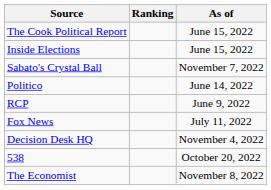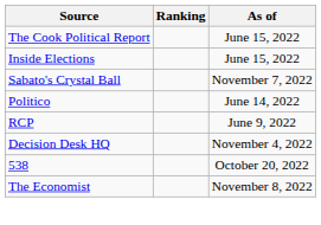 <table class="wikitable" style="text-align:center">
 <tr>
 <th>Source</th>
 <th>Ranking</th>
 <th>As of</th>
 </tr>
 <tr>
 <td align=left><a href='#'>The Cook Political Report</a></td>
 <td></td>
 <td>June 15, 2022</td>
 </tr>
 <tr>
 <td align=left><a href='#'>Inside Elections</a></td>
 <td></td>
 <td>June 15, 2022</td>
 </tr>
 <tr>
 <td align=left><a href='#'>Sabato's Crystal Ball</a></td>
 <td></td>
 <td>November 7, 2022</td>
 </tr>
 <tr>
 <td align="left"><a href='#'>Politico</a></td>
 <td></td>
 <td>June 14, 2022</td>
 </tr>
 <tr>
 <td align="left"><a href='#'>RCP</a></td>
 <td></td>
 <td>June 9, 2022</td>
 </tr>
 <tr>
-<td align=left><a href='#'>Fox News</a></td>
-<td></td>
-<td>July 11, 2022</td>
-</tr>
-<tr>
 <td align="left"><a href='#'>Decision Desk HQ</a></td>
 <td></td>
 <td>November 4, 2022</td>
 </tr>
 <tr>
 <td align="left"><a href='#'>538</a></td>
 <td></td>
 <td>October 20, 2022</td>
 </tr>
 <tr>
 <td align="left"><a href='#'>The Economist</a></td>
 <td></td>
 <td>November 8, 2022</td>
 </tr>
 </table>
